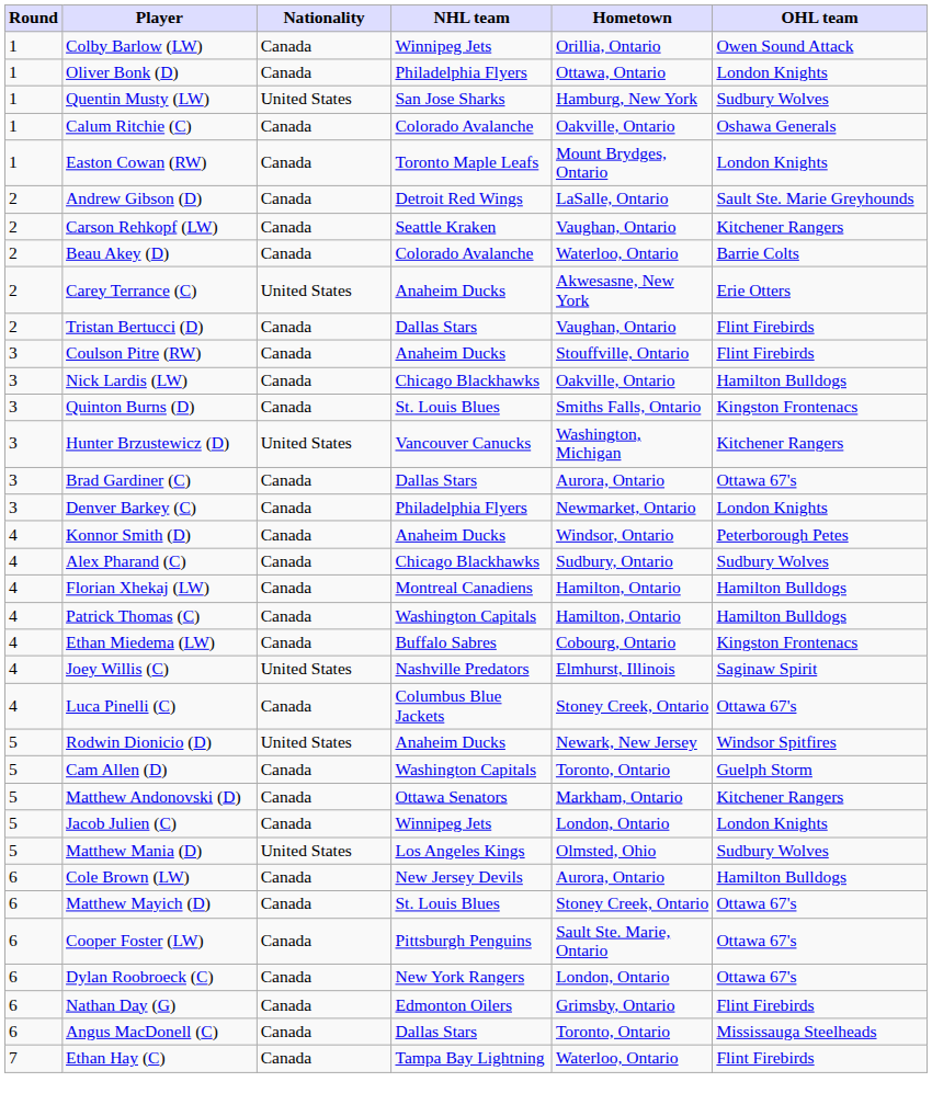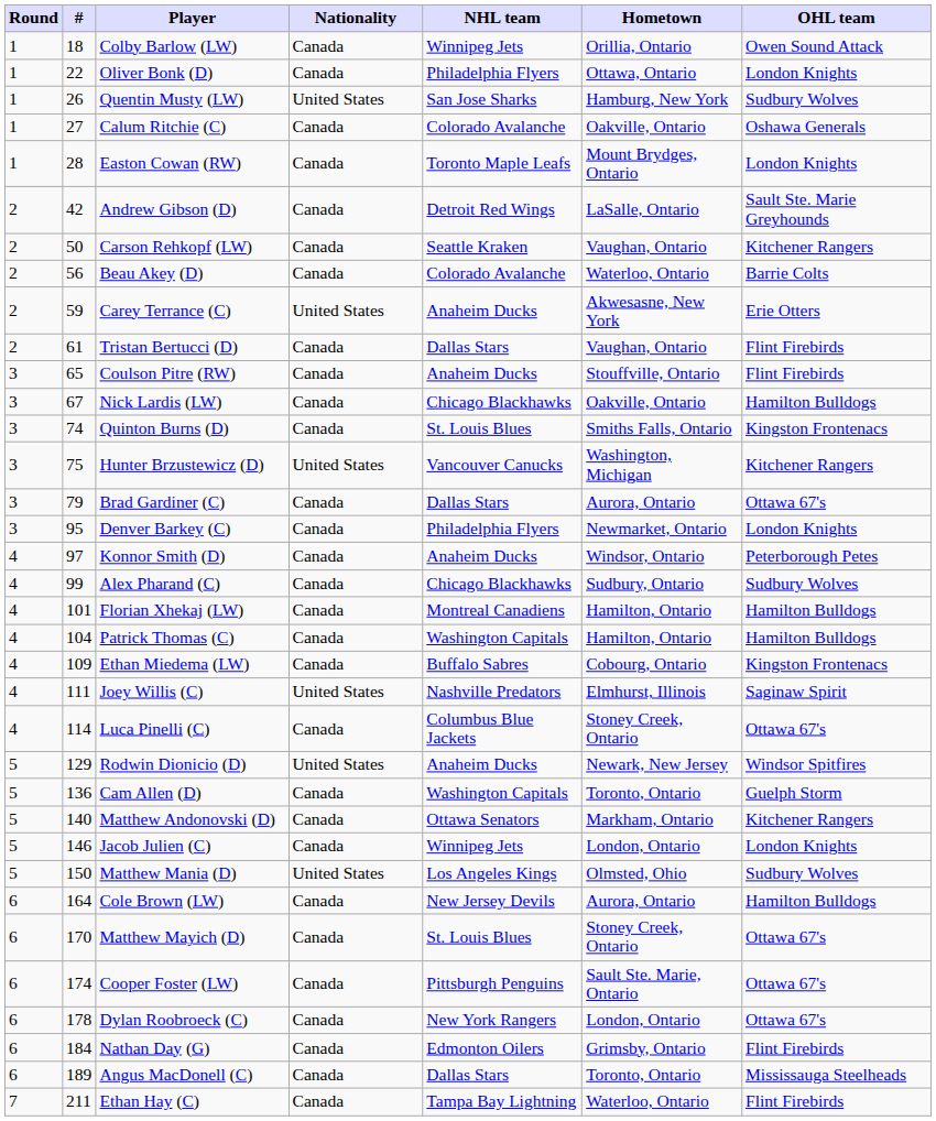 <table class="wikitable">
 <tr>
 <th style="background:#ddf; width:2.75%;">Round</th>
+<th style="background:#ddf; width:2.75%;">#</th>
 <th style="background:#ddf; width:22.0%;">Player</th>
 <th style="background:#ddf; width:15.0%;">Nationality</th>
 <th style="background:#ddf; width:18.0%;">NHL team</th>
 <th style="background:#ddf; width:18.0%;">Hometown</th>
 <th style="background:#ddf; width:100.0%;">OHL team</th>
 </tr>
 <tr>
 <td>1</td>
+<td>18</td>
 <td><a href='#'>Colby Barlow</a> (<a href='#'>LW</a>)</td>
 <td> Canada</td>
 <td><a href='#'>Winnipeg Jets</a></td>
 <td><a href='#'>Orillia, Ontario</a></td>
 <td><a href='#'>Owen Sound Attack</a></td>
 </tr>
 <tr>
 <td>1</td>
+<td>22</td>
 <td><a href='#'>Oliver Bonk</a> (<a href='#'>D</a>)</td>
 <td> Canada</td>
 <td><a href='#'>Philadelphia Flyers</a></td>
 <td><a href='#'>Ottawa, Ontario</a></td>
 <td><a href='#'>London Knights</a></td>
 </tr>
 <tr>
 <td>1</td>
+<td>26</td>
 <td><a href='#'>Quentin Musty</a> (<a href='#'>LW</a>)</td>
 <td> United States</td>
 <td><a href='#'>San Jose Sharks</a></td>
 <td><a href='#'>Hamburg, New York</a></td>
 <td><a href='#'>Sudbury Wolves</a></td>
 </tr>
 <tr>
 <td>1</td>
+<td>27</td>
 <td><a href='#'>Calum Ritchie</a> (<a href='#'>C</a>)</td>
 <td> Canada</td>
 <td><a href='#'>Colorado Avalanche</a></td>
 <td><a href='#'>Oakville, Ontario</a></td>
 <td><a href='#'>Oshawa Generals</a></td>
 </tr>
 <tr>
 <td>1</td>
+<td>28</td>
 <td><a href='#'>Easton Cowan</a> (<a href='#'>RW</a>)</td>
 <td> Canada</td>
 <td><a href='#'>Toronto Maple Leafs</a></td>
 <td><a href='#'>Mount Brydges, Ontario</a></td>
 <td><a href='#'>London Knights</a></td>
 </tr>
 <tr>
 <td>2</td>
+<td>42</td>
 <td><a href='#'>Andrew Gibson</a> (<a href='#'>D</a>)</td>
 <td> Canada</td>
 <td><a href='#'>Detroit Red Wings</a></td>
 <td><a href='#'>LaSalle, Ontario</a></td>
 <td><a href='#'>Sault Ste. Marie Greyhounds</a></td>
 </tr>
 <tr>
 <td>2</td>
+<td>50</td>
 <td><a href='#'>Carson Rehkopf</a> (<a href='#'>LW</a>)</td>
 <td> Canada</td>
 <td><a href='#'>Seattle Kraken</a></td>
 <td><a href='#'>Vaughan, Ontario</a></td>
 <td><a href='#'>Kitchener Rangers</a></td>
 </tr>
 <tr>
 <td>2</td>
+<td>56</td>
 <td><a href='#'>Beau Akey</a> (<a href='#'>D</a>)</td>
 <td> Canada</td>
 <td><a href='#'>Colorado Avalanche</a></td>
 <td><a href='#'>Waterloo, Ontario</a></td>
 <td><a href='#'>Barrie Colts</a></td>
 </tr>
 <tr>
 <td>2</td>
+<td>59</td>
 <td><a href='#'>Carey Terrance</a> (<a href='#'>C</a>)</td>
 <td> United States</td>
 <td><a href='#'>Anaheim Ducks</a></td>
 <td><a href='#'>Akwesasne, New York</a></td>
 <td><a href='#'>Erie Otters</a></td>
 </tr>
 <tr>
 <td>2</td>
+<td>61</td>
 <td><a href='#'>Tristan Bertucci</a> (<a href='#'>D</a>)</td>
 <td> Canada</td>
 <td><a href='#'>Dallas Stars</a></td>
 <td><a href='#'>Vaughan, Ontario</a></td>
 <td><a href='#'>Flint Firebirds</a></td>
 </tr>
 <tr>
 <td>3</td>
+<td>65</td>
 <td><a href='#'>Coulson Pitre</a> (<a href='#'>RW</a>)</td>
 <td> Canada</td>
 <td><a href='#'>Anaheim Ducks</a></td>
 <td><a href='#'>Stouffville, Ontario</a></td>
 <td><a href='#'>Flint Firebirds</a></td>
 </tr>
 <tr>
 <td>3</td>
+<td>67</td>
 <td><a href='#'>Nick Lardis</a> (<a href='#'>LW</a>)</td>
 <td> Canada</td>
 <td><a href='#'>Chicago Blackhawks</a></td>
 <td><a href='#'>Oakville, Ontario</a></td>
 <td><a href='#'>Hamilton Bulldogs</a></td>
 </tr>
 <tr>
 <td>3</td>
+<td>74</td>
 <td><a href='#'>Quinton Burns</a> (<a href='#'>D</a>)</td>
 <td> Canada</td>
 <td><a href='#'>St. Louis Blues</a></td>
 <td><a href='#'>Smiths Falls, Ontario</a></td>
 <td><a href='#'>Kingston Frontenacs</a></td>
 </tr>
 <tr>
 <td>3</td>
+<td>75</td>
 <td><a href='#'>Hunter Brzustewicz</a> (<a href='#'>D</a>)</td>
 <td> United States</td>
 <td><a href='#'>Vancouver Canucks</a></td>
 <td><a href='#'>Washington, Michigan</a></td>
 <td><a href='#'>Kitchener Rangers</a></td>
 </tr>
 <tr>
 <td>3</td>
+<td>79</td>
 <td><a href='#'>Brad Gardiner</a> (<a href='#'>C</a>)</td>
 <td> Canada</td>
 <td><a href='#'>Dallas Stars</a></td>
 <td><a href='#'>Aurora, Ontario</a></td>
 <td><a href='#'>Ottawa 67's</a></td>
 </tr>
 <tr>
 <td>3</td>
+<td>95</td>
 <td><a href='#'>Denver Barkey</a> (<a href='#'>C</a>)</td>
 <td> Canada</td>
 <td><a href='#'>Philadelphia Flyers</a></td>
 <td><a href='#'>Newmarket, Ontario</a></td>
 <td><a href='#'>London Knights</a></td>
 </tr>
 <tr>
 <td>4</td>
+<td>97</td>
 <td><a href='#'>Konnor Smith</a> (<a href='#'>D</a>)</td>
 <td> Canada</td>
 <td><a href='#'>Anaheim Ducks</a></td>
 <td><a href='#'>Windsor, Ontario</a></td>
 <td><a href='#'>Peterborough Petes</a></td>
 </tr>
 <tr>
 <td>4</td>
+<td>99</td>
 <td><a href='#'>Alex Pharand</a> (<a href='#'>C</a>)</td>
 <td> Canada</td>
 <td><a href='#'>Chicago Blackhawks</a></td>
 <td><a href='#'>Sudbury, Ontario</a></td>
 <td><a href='#'>Sudbury Wolves</a></td>
 </tr>
 <tr>
 <td>4</td>
+<td>101</td>
 <td><a href='#'>Florian Xhekaj</a> (<a href='#'>LW</a>)</td>
 <td> Canada</td>
 <td><a href='#'>Montreal Canadiens</a></td>
 <td><a href='#'>Hamilton, Ontario</a></td>
 <td><a href='#'>Hamilton Bulldogs</a></td>
 </tr>
 <tr>
 <td>4</td>
+<td>104</td>
 <td><a href='#'>Patrick Thomas</a> (<a href='#'>C</a>)</td>
 <td> Canada</td>
 <td><a href='#'>Washington Capitals</a></td>
 <td><a href='#'>Hamilton, Ontario</a></td>
 <td><a href='#'>Hamilton Bulldogs</a></td>
 </tr>
 <tr>
 <td>4</td>
+<td>109</td>
 <td><a href='#'>Ethan Miedema</a> (<a href='#'>LW</a>)</td>
 <td> Canada</td>
 <td><a href='#'>Buffalo Sabres</a></td>
 <td><a href='#'>Cobourg, Ontario</a></td>
 <td><a href='#'>Kingston Frontenacs</a></td>
 </tr>
 <tr>
 <td>4</td>
+<td>111</td>
 <td><a href='#'>Joey Willis</a> (<a href='#'>C</a>)</td>
 <td> United States</td>
 <td><a href='#'>Nashville Predators</a></td>
 <td><a href='#'>Elmhurst, Illinois</a></td>
 <td><a href='#'>Saginaw Spirit</a></td>
 </tr>
 <tr>
 <td>4</td>
+<td>114</td>
 <td><a href='#'>Luca Pinelli</a> (<a href='#'>C</a>)</td>
 <td> Canada</td>
 <td><a href='#'>Columbus Blue Jackets</a></td>
 <td><a href='#'>Stoney Creek, Ontario</a></td>
 <td><a href='#'>Ottawa 67's</a></td>
 </tr>
 <tr>
 <td>5</td>
+<td>129</td>
 <td><a href='#'>Rodwin Dionicio</a> (<a href='#'>D</a>)</td>
 <td> United States</td>
 <td><a href='#'>Anaheim Ducks</a></td>
 <td><a href='#'>Newark, New Jersey</a></td>
 <td><a href='#'>Windsor Spitfires</a></td>
 </tr>
 <tr>
 <td>5</td>
+<td>136</td>
 <td><a href='#'>Cam Allen</a> (<a href='#'>D</a>)</td>
 <td> Canada</td>
 <td><a href='#'>Washington Capitals</a></td>
 <td><a href='#'>Toronto, Ontario</a></td>
 <td><a href='#'>Guelph Storm</a></td>
 </tr>
 <tr>
 <td>5</td>
+<td>140</td>
 <td><a href='#'>Matthew Andonovski</a> (<a href='#'>D</a>)</td>
 <td> Canada</td>
 <td><a href='#'>Ottawa Senators</a></td>
 <td><a href='#'>Markham, Ontario</a></td>
 <td><a href='#'>Kitchener Rangers</a></td>
 </tr>
 <tr>
 <td>5</td>
+<td>146</td>
 <td><a href='#'>Jacob Julien</a> (<a href='#'>C</a>)</td>
 <td> Canada</td>
 <td><a href='#'>Winnipeg Jets</a></td>
 <td><a href='#'>London, Ontario</a></td>
 <td><a href='#'>London Knights</a></td>
 </tr>
 <tr>
 <td>5</td>
+<td>150</td>
 <td><a href='#'>Matthew Mania</a> (<a href='#'>D</a>)</td>
 <td> United States</td>
 <td><a href='#'>Los Angeles Kings</a></td>
 <td><a href='#'>Olmsted, Ohio</a></td>
 <td><a href='#'>Sudbury Wolves</a></td>
 </tr>
 <tr>
 <td>6</td>
+<td>164</td>
 <td><a href='#'>Cole Brown</a> (<a href='#'>LW</a>)</td>
 <td> Canada</td>
 <td><a href='#'>New Jersey Devils</a></td>
 <td><a href='#'>Aurora, Ontario</a></td>
 <td><a href='#'>Hamilton Bulldogs</a></td>
 </tr>
 <tr>
 <td>6</td>
+<td>170</td>
 <td><a href='#'>Matthew Mayich</a> (<a href='#'>D</a>)</td>
 <td> Canada</td>
 <td><a href='#'>St. Louis Blues</a></td>
 <td><a href='#'>Stoney Creek, Ontario</a></td>
 <td><a href='#'>Ottawa 67's</a></td>
 </tr>
 <tr>
 <td>6</td>
+<td>174</td>
 <td><a href='#'>Cooper Foster</a> (<a href='#'>LW</a>)</td>
 <td> Canada</td>
 <td><a href='#'>Pittsburgh Penguins</a></td>
 <td><a href='#'>Sault Ste. Marie, Ontario</a></td>
 <td><a href='#'>Ottawa 67's</a></td>
 </tr>
 <tr>
 <td>6</td>
+<td>178</td>
 <td><a href='#'>Dylan Roobroeck</a> (<a href='#'>C</a>)</td>
 <td> Canada</td>
 <td><a href='#'>New York Rangers</a></td>
 <td><a href='#'>London, Ontario</a></td>
 <td><a href='#'>Ottawa 67's</a></td>
 </tr>
 <tr>
 <td>6</td>
+<td>184</td>
 <td><a href='#'>Nathan Day</a> (<a href='#'>G</a>)</td>
 <td> Canada</td>
 <td><a href='#'>Edmonton Oilers</a></td>
 <td><a href='#'>Grimsby, Ontario</a></td>
 <td><a href='#'>Flint Firebirds</a></td>
 </tr>
 <tr>
 <td>6</td>
+<td>189</td>
 <td><a href='#'>Angus MacDonell</a> (<a href='#'>C</a>)</td>
 <td> Canada</td>
 <td><a href='#'>Dallas Stars</a></td>
 <td><a href='#'>Toronto, Ontario</a></td>
 <td><a href='#'>Mississauga Steelheads</a></td>
 </tr>
 <tr>
 <td>7</td>
+<td>211</td>
 <td><a href='#'>Ethan Hay</a> (<a href='#'>C</a>)</td>
 <td> Canada</td>
 <td><a href='#'>Tampa Bay Lightning</a></td>
 <td><a href='#'>Waterloo, Ontario</a></td>
 <td><a href='#'>Flint Firebirds</a></td>
 </tr>
 </table>
